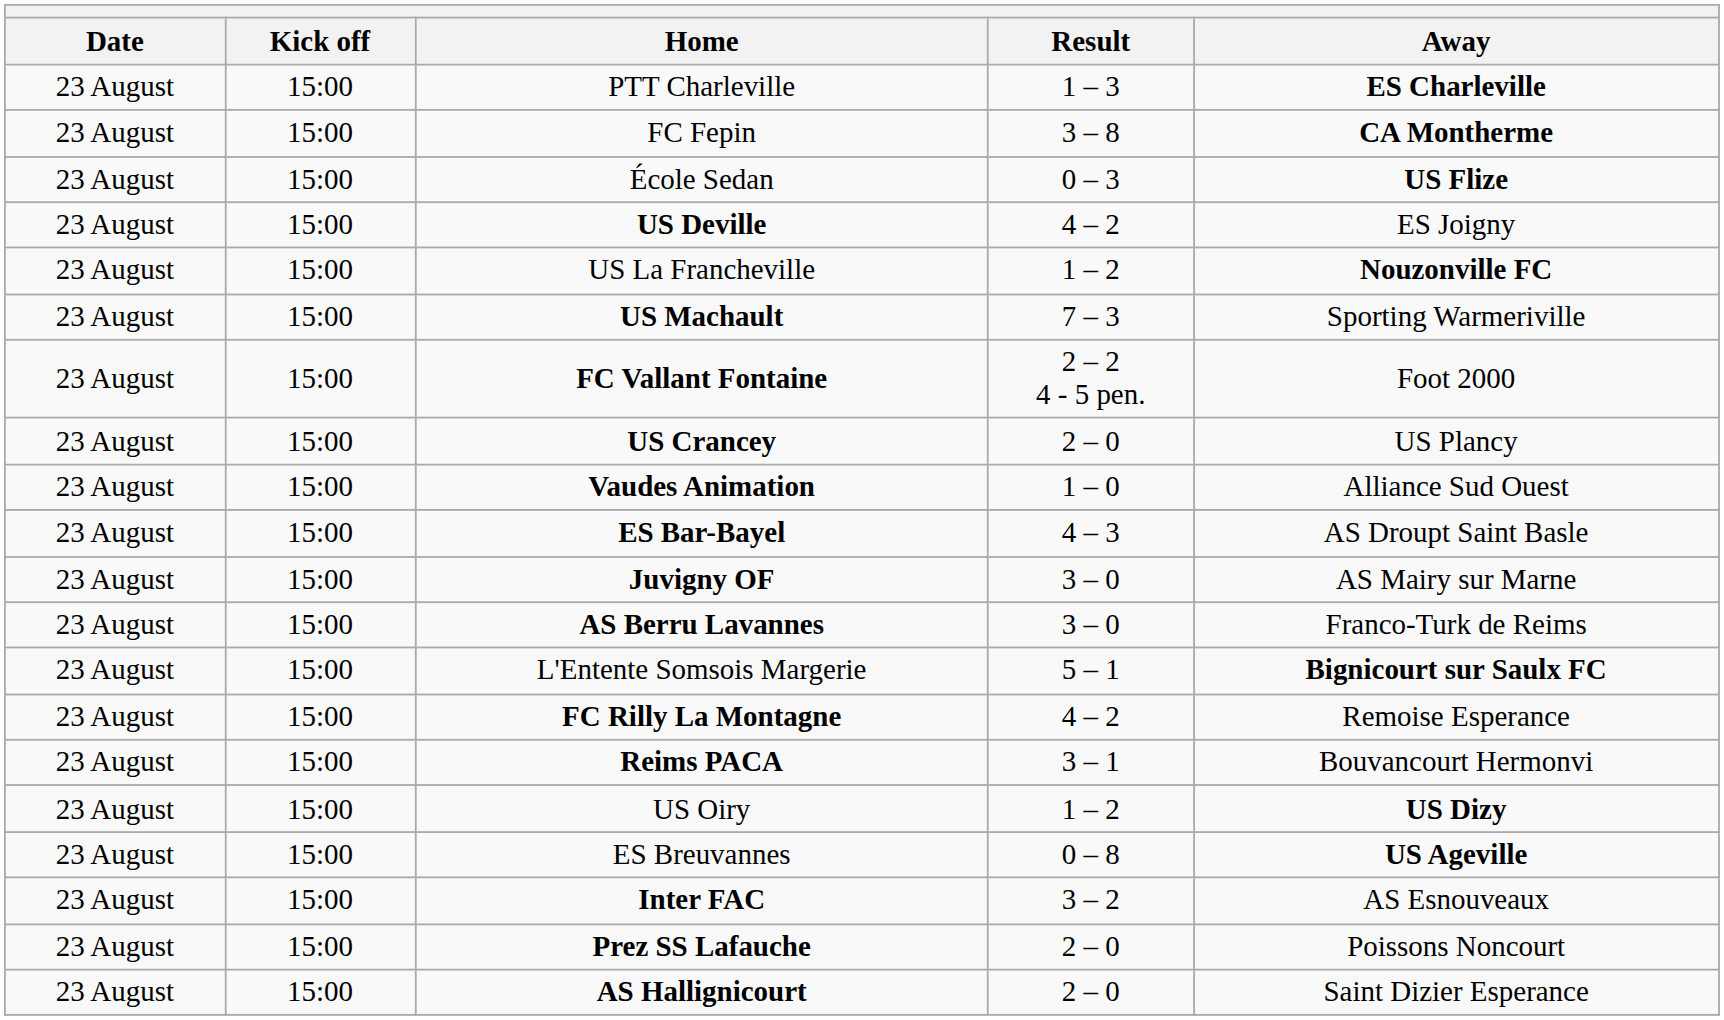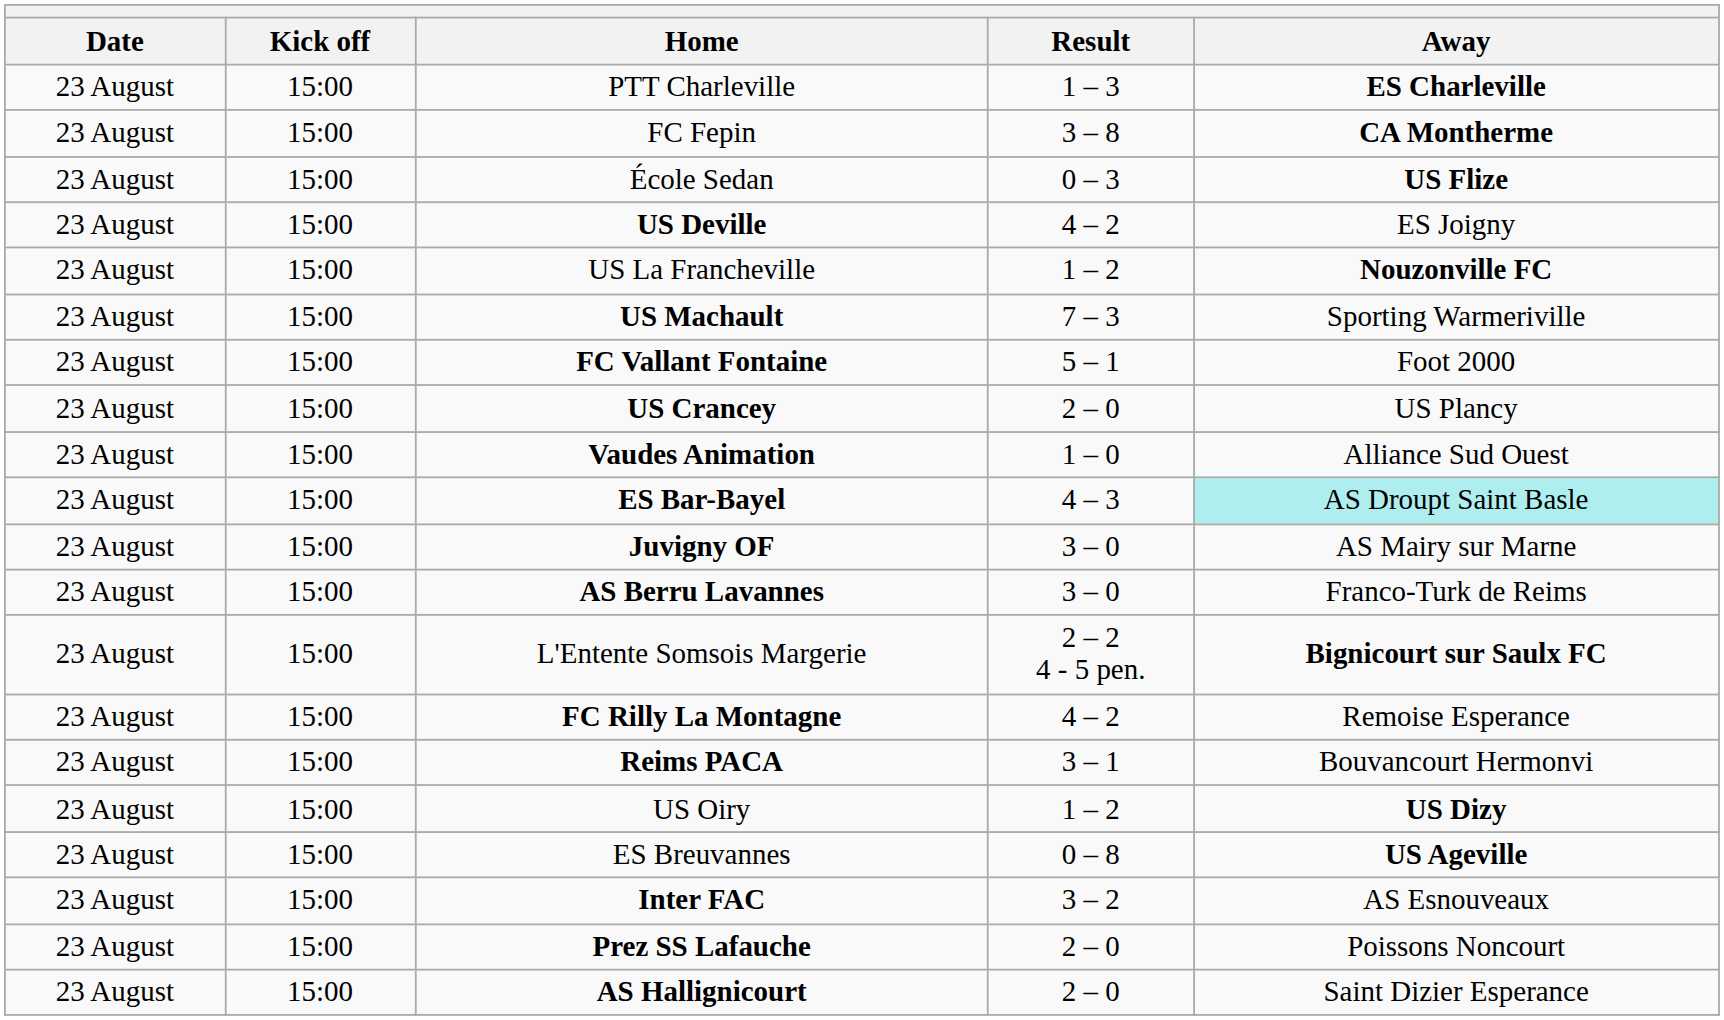 <table class="wikitable collapsible collapsed" style="font-size: 100%; margin:0px;" width="75%">
 <tr>
 <th colspan="7" style="text-align:left;"></th>
 </tr>
 <tr>
 <th><strong>Date</strong></th>
 <th><strong>Kick off</strong></th>
 <th><strong>Home</strong></th>
 <th><strong>Result</strong></th>
 <th><strong>Away</strong></th>
 </tr>
 <tr>
 <td align=center>23 August</td>
 <td align=center>15:00</td>
 <td align=center>PTT Charleville</td>
 <td align=center>1 – 3</td>
 <td align=center><strong>ES Charleville</strong></td>
 </tr>
 <tr>
 <td align=center>23 August</td>
 <td align=center>15:00</td>
 <td align=center>FC Fepin</td>
 <td align=center>3 – 8</td>
 <td align=center><strong>CA Montherme</strong></td>
 </tr>
 <tr>
 <td align=center>23 August</td>
 <td align=center>15:00</td>
 <td align=center>École Sedan</td>
 <td align=center>0 – 3</td>
 <td align=center><strong>US Flize</strong></td>
 </tr>
 <tr>
 <td align=center>23 August</td>
 <td align=center>15:00</td>
 <td align=center><strong>US Deville</strong></td>
 <td align=center>4 – 2</td>
 <td align=center>ES Joigny</td>
 </tr>
 <tr>
 <td align=center>23 August</td>
 <td align=center>15:00</td>
 <td align=center>US La Francheville</td>
 <td align=center>1 – 2</td>
 <td align=center><strong>Nouzonville FC</strong></td>
 </tr>
 <tr>
 <td align=center>23 August</td>
 <td align=center>15:00</td>
 <td align=center><strong>US Machault</strong></td>
 <td align=center>7 – 3</td>
 <td align=center>Sporting Warmeriville</td>
 </tr>
 <tr>
 <td align=center>23 August</td>
 <td align=center>15:00</td>
 <td align=center><strong>FC Vallant Fontaine</strong></td>
-<td align=center>2 – 2 <br> 4 - 5 pen.</td>
+<td align=center>5 – 1</td>
 <td align=center>Foot 2000</td>
 </tr>
 <tr>
 <td align=center>23 August</td>
 <td align=center>15:00</td>
 <td align=center><strong>US Crancey</strong></td>
 <td align=center>2 – 0</td>
 <td align=center>US Plancy</td>
 </tr>
 <tr>
 <td align=center>23 August</td>
 <td align=center>15:00</td>
 <td align=center><strong>Vaudes Animation</strong></td>
 <td align=center>1 – 0</td>
 <td align=center>Alliance Sud Ouest</td>
 </tr>
 <tr>
 <td align=center>23 August</td>
 <td align=center>15:00</td>
 <td align=center><strong>ES Bar-Bayel</strong></td>
 <td align=center>4 – 3</td>
-<td align=center>AS Droupt Saint Basle</td>
+<td align=center style="background: paleturquoise;">AS Droupt Saint Basle</td>
 </tr>
 <tr>
 <td align=center>23 August</td>
 <td align=center>15:00</td>
 <td align=center><strong>Juvigny OF</strong></td>
 <td align=center>3 – 0</td>
 <td align=center>AS Mairy sur Marne</td>
 </tr>
 <tr>
 <td align=center>23 August</td>
 <td align=center>15:00</td>
 <td align=center><strong>AS Berru Lavannes</strong></td>
 <td align=center>3 – 0</td>
 <td align=center>Franco-Turk de Reims</td>
 </tr>
 <tr>
 <td align=center>23 August</td>
 <td align=center>15:00</td>
 <td align=center>L'Entente Somsois Margerie</td>
-<td align=center>5 – 1</td>
+<td align=center>2 – 2 <br> 4 - 5 pen.</td>
 <td align=center><strong>Bignicourt sur Saulx FC</strong></td>
 </tr>
 <tr>
 <td align=center>23 August</td>
 <td align=center>15:00</td>
 <td align=center><strong>FC Rilly La Montagne</strong></td>
 <td align=center>4 – 2</td>
 <td align=center>Remoise Esperance</td>
 </tr>
 <tr>
 <td align=center>23 August</td>
 <td align=center>15:00</td>
 <td align=center><strong>Reims PACA</strong></td>
 <td align=center>3 – 1</td>
 <td align=center>Bouvancourt Hermonvi</td>
 </tr>
 <tr>
 <td align=center>23 August</td>
 <td align=center>15:00</td>
 <td align=center>US Oiry</td>
 <td align=center>1 – 2</td>
 <td align=center><strong>US Dizy</strong></td>
 </tr>
 <tr>
 <td align=center>23 August</td>
 <td align=center>15:00</td>
 <td align=center>ES Breuvannes</td>
 <td align=center>0 – 8</td>
 <td align=center><strong>US Ageville</strong></td>
 </tr>
 <tr>
 <td align=center>23 August</td>
 <td align=center>15:00</td>
 <td align=center><strong>Inter FAC</strong></td>
 <td align=center>3 – 2</td>
 <td align=center>AS Esnouveaux</td>
 </tr>
 <tr>
 <td align=center>23 August</td>
 <td align=center>15:00</td>
 <td align=center><strong>Prez SS Lafauche</strong></td>
 <td align=center>2 – 0</td>
 <td align=center>Poissons Noncourt</td>
 </tr>
 <tr>
 <td align=center>23 August</td>
 <td align=center>15:00</td>
 <td align=center><strong>AS Hallignicourt</strong></td>
 <td align=center>2 – 0</td>
 <td align=center>Saint Dizier Esperance</td>
 </tr>
 </table>
